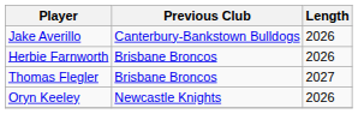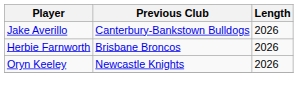 <table class="wikitable sortable" style="text-align: left; font-size:90%">
 <tr style="background:#efefef;">
 <th>Player</th>
 <th>Previous Club</th>
 <th>Length</th>
 </tr>
 <tr>
 <td><a href='#'>Jake Averillo</a></td>
 <td><a href='#'>Canterbury-Bankstown Bulldogs</a></td>
 <td>2026</td>
 </tr>
 <tr>
 <td><a href='#'>Herbie Farnworth</a></td>
 <td><a href='#'>Brisbane Broncos</a></td>
 <td>2026</td>
 </tr>
 <tr>
-<td><a href='#'>Thomas Flegler</a></td>
-<td><a href='#'>Brisbane Broncos</a></td>
-<td>2027</td>
-</tr>
-<tr>
 <td><a href='#'>Oryn Keeley</a></td>
 <td><a href='#'>Newcastle Knights</a></td>
 <td>2026</td>
 </tr>
 <tr>
 </tr>
 </table>
